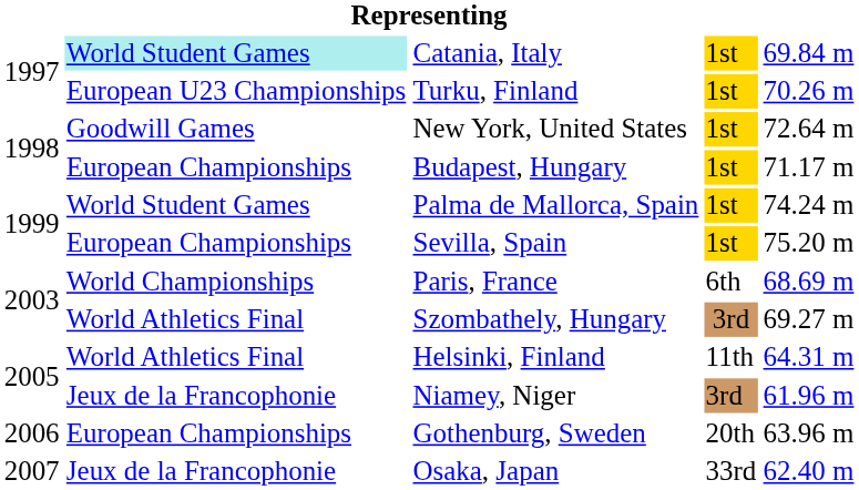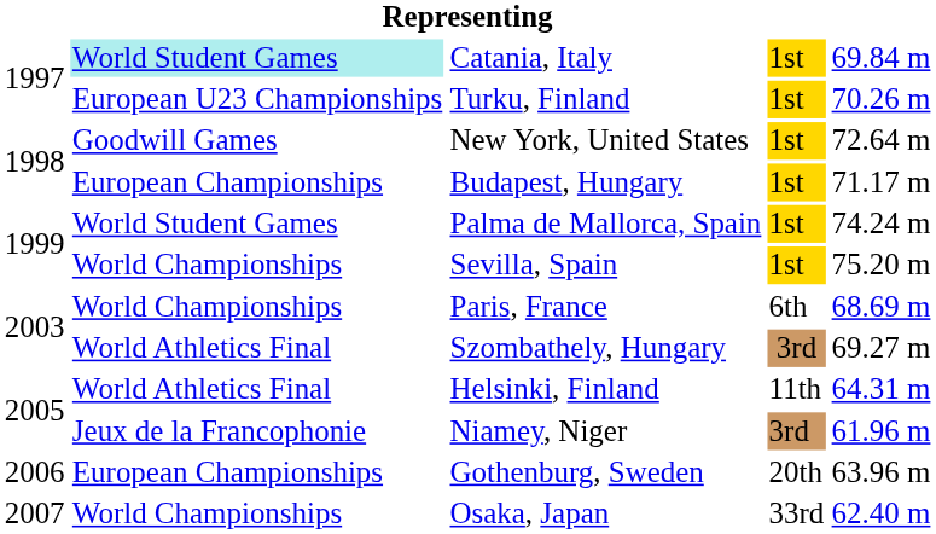 <table>
 <tr>
 <th colspan="5">Representing </th>
 </tr>
 <tr>
 <td rowspan=2>1997</td>
 <td style="background: paleturquoise;"><a href='#'>World Student Games</a></td>
 <td><a href='#'>Catania</a>, <a href='#'>Italy</a></td>
 <td bgcolor=gold>1st</td>
 <td><a href='#'>69.84 m</a></td>
 </tr>
 <tr>
 <td><a href='#'>European U23 Championships</a></td>
 <td><a href='#'>Turku</a>, <a href='#'>Finland</a></td>
 <td bgcolor=gold>1st</td>
 <td><a href='#'>70.26 m</a></td>
 </tr>
 <tr>
 <td rowspan=2>1998</td>
 <td><a href='#'>Goodwill Games</a></td>
 <td>New York, United States</td>
 <td bgcolor=gold>1st</td>
 <td>72.64 m</td>
 </tr>
 <tr>
 <td><a href='#'>European Championships</a></td>
 <td><a href='#'>Budapest</a>, <a href='#'>Hungary</a></td>
 <td bgcolor=gold>1st</td>
 <td>71.17 m</td>
 </tr>
 <tr>
 <td rowspan=2>1999</td>
 <td><a href='#'>World Student Games</a></td>
 <td><a href='#'>Palma de Mallorca, Spain</a></td>
 <td bgcolor=gold>1st</td>
 <td>74.24 m</td>
 </tr>
 <tr>
-<td><a href='#'>European Championships</a></td>
+<td><a href='#'>World Championships</a></td>
 <td><a href='#'>Sevilla</a>, <a href='#'>Spain</a></td>
 <td bgcolor=gold>1st</td>
 <td>75.20 m</td>
 </tr>
 <tr>
 <td rowspan=2>2003</td>
 <td><a href='#'>World Championships</a></td>
 <td><a href='#'>Paris</a>, <a href='#'>France</a></td>
 <td>6th</td>
 <td><a href='#'>68.69 m</a></td>
 </tr>
 <tr>
 <td><a href='#'>World Athletics Final</a></td>
 <td><a href='#'>Szombathely</a>, <a href='#'>Hungary</a></td>
 <td bgcolor=CC9966 align=center>3rd</td>
 <td>69.27 m</td>
 </tr>
 <tr>
 <td rowspan=2>2005</td>
 <td><a href='#'>World Athletics Final</a></td>
 <td><a href='#'>Helsinki</a>, <a href='#'>Finland</a></td>
 <td>11th</td>
 <td><a href='#'>64.31 m</a></td>
 </tr>
 <tr>
 <td><a href='#'>Jeux de la Francophonie</a></td>
 <td><a href='#'>Niamey</a>, Niger</td>
 <td bgcolor=cc9966>3rd</td>
 <td><a href='#'>61.96 m</a></td>
 </tr>
 <tr>
 <td>2006</td>
 <td><a href='#'>European Championships</a></td>
 <td><a href='#'>Gothenburg</a>, <a href='#'>Sweden</a></td>
 <td>20th</td>
 <td>63.96 m</td>
 </tr>
 <tr>
 <td>2007</td>
-<td><a href='#'>Jeux de la Francophonie</a></td>
+<td><a href='#'>World Championships</a></td>
 <td><a href='#'>Osaka</a>, <a href='#'>Japan</a></td>
 <td>33rd</td>
 <td><a href='#'>62.40 m</a></td>
 </tr>
 </table>
